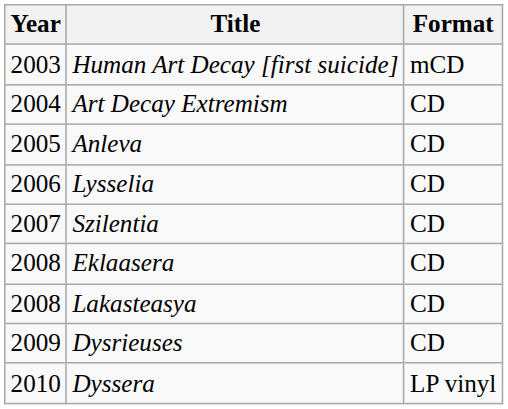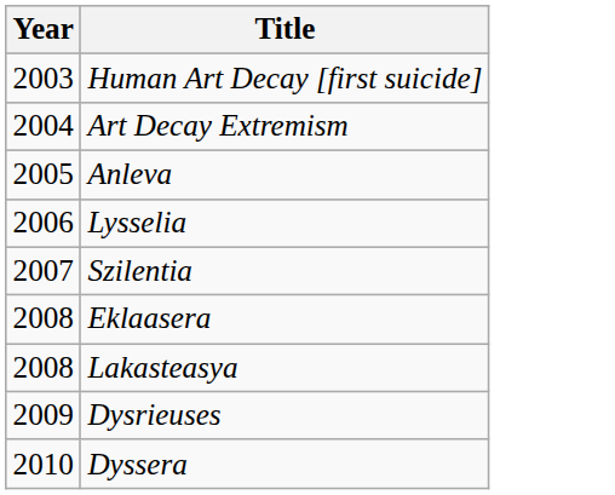 <table class="wikitable">
 <tr>
 <th>Year</th>
 <th>Title</th>
-<th>Format</th>
 </tr>
 <tr>
 <td>2003</td>
 <td><em>Human Art Decay [first suicide]</em></td>
-<td>mCD</td>
 </tr>
 <tr>
 <td>2004</td>
 <td><em>Art Decay Extremism</em></td>
-<td>CD</td>
 </tr>
 <tr>
 <td>2005</td>
 <td><em>Anleva</em></td>
-<td>CD</td>
 </tr>
 <tr>
 <td>2006</td>
 <td><em>Lysselia</em></td>
-<td>CD</td>
 </tr>
 <tr>
 <td>2007</td>
 <td><em>Szilentia</em></td>
-<td>CD</td>
 </tr>
 <tr>
 <td>2008</td>
 <td><em>Eklaasera</em></td>
-<td>CD</td>
 </tr>
 <tr>
 <td>2008</td>
 <td><em>Lakasteasya</em></td>
-<td>CD</td>
 </tr>
 <tr>
 <td>2009</td>
 <td><em>Dysrieuses</em></td>
-<td>CD</td>
 </tr>
 <tr>
 <td>2010</td>
 <td><em>Dyssera</em></td>
-<td>LP vinyl</td>
 </tr>
 </table>
